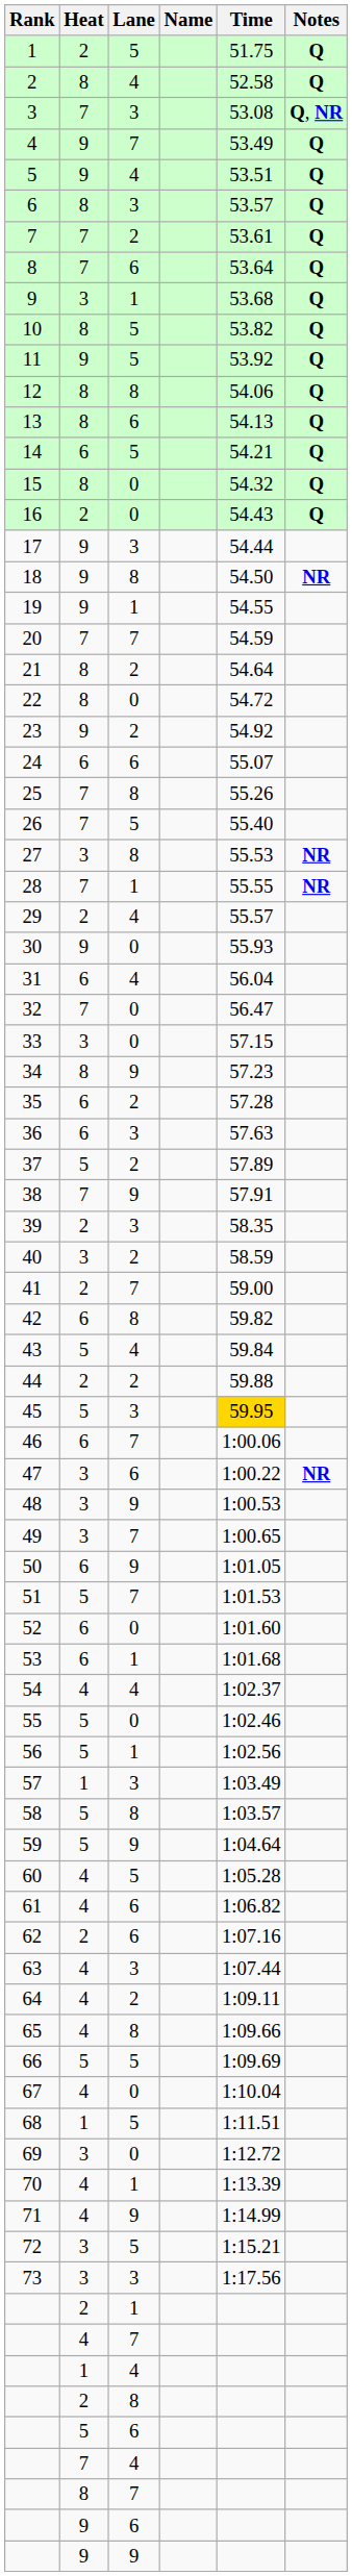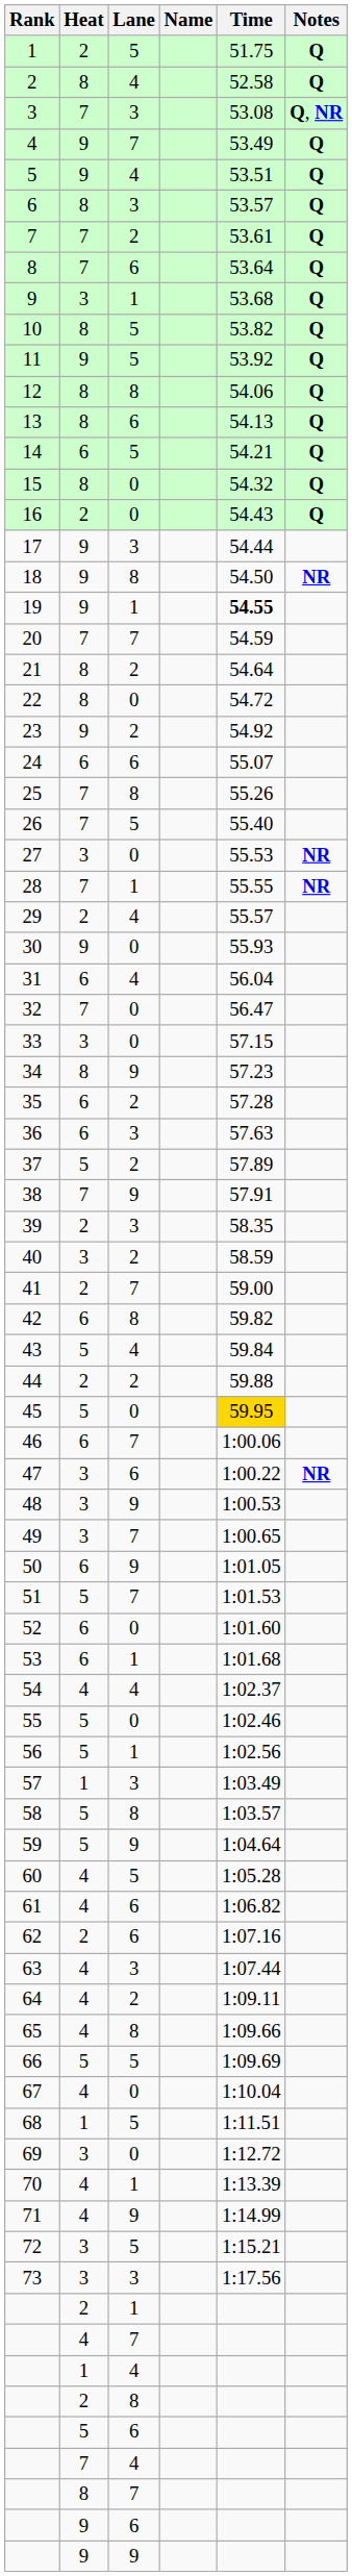 <table class="wikitable sortable" style="text-align:center">
 <tr>
 <th>Rank</th>
 <th>Heat</th>
 <th>Lane</th>
 <th>Name</th>
 <th>Time</th>
 <th>Notes</th>
 </tr>
 <tr bgcolor=ccffcc>
 <td>1</td>
 <td>2</td>
 <td>5</td>
 <td align=left></td>
 <td>51.75</td>
 <td><strong>Q</strong></td>
 </tr>
 <tr bgcolor=ccffcc>
 <td>2</td>
 <td>8</td>
 <td>4</td>
 <td align=left></td>
 <td>52.58</td>
 <td><strong>Q</strong></td>
 </tr>
 <tr bgcolor=ccffcc>
 <td>3</td>
 <td>7</td>
 <td>3</td>
 <td align=left></td>
 <td>53.08</td>
 <td><strong>Q</strong>, <strong><a href='#'>NR</a></strong></td>
 </tr>
 <tr bgcolor=ccffcc>
 <td>4</td>
 <td>9</td>
 <td>7</td>
 <td align=left></td>
 <td>53.49</td>
 <td><strong>Q</strong></td>
 </tr>
 <tr bgcolor=ccffcc>
 <td>5</td>
 <td>9</td>
 <td>4</td>
 <td align=left></td>
 <td>53.51</td>
 <td><strong>Q</strong></td>
 </tr>
 <tr bgcolor=ccffcc>
 <td>6</td>
 <td>8</td>
 <td>3</td>
 <td align=left></td>
 <td>53.57</td>
 <td><strong>Q</strong></td>
 </tr>
 <tr bgcolor=ccffcc>
 <td>7</td>
 <td>7</td>
 <td>2</td>
 <td align=left></td>
 <td>53.61</td>
 <td><strong>Q</strong></td>
 </tr>
 <tr bgcolor=ccffcc>
 <td>8</td>
 <td>7</td>
 <td>6</td>
 <td align=left></td>
 <td>53.64</td>
 <td><strong>Q</strong></td>
 </tr>
 <tr bgcolor=ccffcc>
 <td>9</td>
 <td>3</td>
 <td>1</td>
 <td align=left></td>
 <td>53.68</td>
 <td><strong>Q</strong></td>
 </tr>
 <tr bgcolor=ccffcc>
 <td>10</td>
 <td>8</td>
 <td>5</td>
 <td align=left></td>
 <td>53.82</td>
 <td><strong>Q</strong></td>
 </tr>
 <tr bgcolor=ccffcc>
 <td>11</td>
 <td>9</td>
 <td>5</td>
 <td align=left></td>
 <td>53.92</td>
 <td><strong>Q</strong></td>
 </tr>
 <tr bgcolor=ccffcc>
 <td>12</td>
 <td>8</td>
 <td>8</td>
 <td align=left></td>
 <td>54.06</td>
 <td><strong>Q</strong></td>
 </tr>
 <tr bgcolor=ccffcc>
 <td>13</td>
 <td>8</td>
 <td>6</td>
 <td align=left></td>
 <td>54.13</td>
 <td><strong>Q</strong></td>
 </tr>
 <tr bgcolor=ccffcc>
 <td>14</td>
 <td>6</td>
 <td>5</td>
 <td align=left></td>
 <td>54.21</td>
 <td><strong>Q</strong></td>
 </tr>
 <tr bgcolor=ccffcc>
 <td>15</td>
 <td>8</td>
 <td>0</td>
 <td align=left></td>
 <td>54.32</td>
 <td><strong>Q</strong></td>
 </tr>
 <tr bgcolor=ccffcc>
 <td>16</td>
 <td>2</td>
 <td>0</td>
 <td align=left></td>
 <td>54.43</td>
 <td><strong>Q</strong></td>
 </tr>
 <tr>
 <td>17</td>
 <td>9</td>
 <td>3</td>
 <td align=left></td>
 <td>54.44</td>
 <td></td>
 </tr>
 <tr>
 <td>18</td>
 <td>9</td>
 <td>8</td>
 <td align=left></td>
 <td>54.50</td>
 <td><strong><a href='#'>NR</a></strong></td>
 </tr>
 <tr>
 <td>19</td>
 <td>9</td>
 <td>1</td>
 <td align=left></td>
-<td>54.55</td>
+<td><strong>54.55</strong></td>
 <td></td>
 </tr>
 <tr>
 <td>20</td>
 <td>7</td>
 <td>7</td>
 <td align=left></td>
 <td>54.59</td>
 <td></td>
 </tr>
 <tr>
 <td>21</td>
 <td>8</td>
 <td>2</td>
 <td align=left></td>
 <td>54.64</td>
 <td></td>
 </tr>
 <tr>
 <td>22</td>
 <td>8</td>
 <td>0</td>
 <td align=left></td>
 <td>54.72</td>
 <td></td>
 </tr>
 <tr>
 <td>23</td>
 <td>9</td>
 <td>2</td>
 <td align=left></td>
 <td>54.92</td>
 <td></td>
 </tr>
 <tr>
 <td>24</td>
 <td>6</td>
 <td>6</td>
 <td align=left></td>
 <td>55.07</td>
 <td></td>
 </tr>
 <tr>
 <td>25</td>
 <td>7</td>
 <td>8</td>
 <td align=left></td>
 <td>55.26</td>
 <td></td>
 </tr>
 <tr>
 <td>26</td>
 <td>7</td>
 <td>5</td>
 <td align=left></td>
 <td>55.40</td>
 <td></td>
 </tr>
 <tr>
 <td>27</td>
 <td>3</td>
-<td>8</td>
+<td>0</td>
 <td align=left></td>
 <td>55.53</td>
 <td><strong><a href='#'>NR</a></strong></td>
 </tr>
 <tr>
 <td>28</td>
 <td>7</td>
 <td>1</td>
 <td align=left></td>
 <td>55.55</td>
 <td><strong><a href='#'>NR</a></strong></td>
 </tr>
 <tr>
 <td>29</td>
 <td>2</td>
 <td>4</td>
 <td align=left></td>
 <td>55.57</td>
 <td></td>
 </tr>
 <tr>
 <td>30</td>
 <td>9</td>
 <td>0</td>
 <td align=left></td>
 <td>55.93</td>
 <td></td>
 </tr>
 <tr>
 <td>31</td>
 <td>6</td>
 <td>4</td>
 <td align=left></td>
 <td>56.04</td>
 <td></td>
 </tr>
 <tr>
 <td>32</td>
 <td>7</td>
 <td>0</td>
 <td align=left></td>
 <td>56.47</td>
 <td></td>
 </tr>
 <tr>
 <td>33</td>
 <td>3</td>
 <td>0</td>
 <td align=left></td>
 <td>57.15</td>
 <td></td>
 </tr>
 <tr>
 <td>34</td>
 <td>8</td>
 <td>9</td>
 <td align=left></td>
 <td>57.23</td>
 <td></td>
 </tr>
 <tr>
 <td>35</td>
 <td>6</td>
 <td>2</td>
 <td align=left></td>
 <td>57.28</td>
 <td></td>
 </tr>
 <tr>
 <td>36</td>
 <td>6</td>
 <td>3</td>
 <td align=left></td>
 <td>57.63</td>
 <td></td>
 </tr>
 <tr>
 <td>37</td>
 <td>5</td>
 <td>2</td>
 <td align=left></td>
 <td>57.89</td>
 <td></td>
 </tr>
 <tr>
 <td>38</td>
 <td>7</td>
 <td>9</td>
 <td align=left></td>
 <td>57.91</td>
 <td></td>
 </tr>
 <tr>
 <td>39</td>
 <td>2</td>
 <td>3</td>
 <td align=left></td>
 <td>58.35</td>
 <td></td>
 </tr>
 <tr>
 <td>40</td>
 <td>3</td>
 <td>2</td>
 <td align=left></td>
 <td>58.59</td>
 <td></td>
 </tr>
 <tr>
 <td>41</td>
 <td>2</td>
 <td>7</td>
 <td align=left></td>
 <td>59.00</td>
 <td></td>
 </tr>
 <tr>
 <td>42</td>
 <td>6</td>
 <td>8</td>
 <td align=left></td>
 <td>59.82</td>
 <td></td>
 </tr>
 <tr>
 <td>43</td>
 <td>5</td>
 <td>4</td>
 <td align=left></td>
 <td>59.84</td>
 <td></td>
 </tr>
 <tr>
 <td>44</td>
 <td>2</td>
 <td>2</td>
 <td align=left></td>
 <td>59.88</td>
 <td></td>
 </tr>
 <tr>
 <td>45</td>
 <td>5</td>
-<td>3</td>
+<td>0</td>
 <td align=left></td>
 <td style="background: gold;">59.95</td>
 <td></td>
 </tr>
 <tr>
 <td>46</td>
 <td>6</td>
 <td>7</td>
 <td align=left></td>
 <td>1:00.06</td>
 <td></td>
 </tr>
 <tr>
 <td>47</td>
 <td>3</td>
 <td>6</td>
 <td align=left></td>
 <td>1:00.22</td>
 <td><strong><a href='#'>NR</a></strong></td>
 </tr>
 <tr>
 <td>48</td>
 <td>3</td>
 <td>9</td>
 <td align=left></td>
 <td>1:00.53</td>
 <td></td>
 </tr>
 <tr>
 <td>49</td>
 <td>3</td>
 <td>7</td>
 <td align=left></td>
 <td>1:00.65</td>
 <td></td>
 </tr>
 <tr>
 <td>50</td>
 <td>6</td>
 <td>9</td>
 <td align=left></td>
 <td>1:01.05</td>
 <td></td>
 </tr>
 <tr>
 <td>51</td>
 <td>5</td>
 <td>7</td>
 <td align=left></td>
 <td>1:01.53</td>
 <td></td>
 </tr>
 <tr>
 <td>52</td>
 <td>6</td>
 <td>0</td>
 <td align=left></td>
 <td>1:01.60</td>
 <td></td>
 </tr>
 <tr>
 <td>53</td>
 <td>6</td>
 <td>1</td>
 <td align=left></td>
 <td>1:01.68</td>
 <td></td>
 </tr>
 <tr>
 <td>54</td>
 <td>4</td>
 <td>4</td>
 <td align=left></td>
 <td>1:02.37</td>
 <td></td>
 </tr>
 <tr>
 <td>55</td>
 <td>5</td>
 <td>0</td>
 <td align=left></td>
 <td>1:02.46</td>
 <td></td>
 </tr>
 <tr>
 <td>56</td>
 <td>5</td>
 <td>1</td>
 <td align=left></td>
 <td>1:02.56</td>
 <td></td>
 </tr>
 <tr>
 <td>57</td>
 <td>1</td>
 <td>3</td>
 <td align=left></td>
 <td>1:03.49</td>
 <td></td>
 </tr>
 <tr>
 <td>58</td>
 <td>5</td>
 <td>8</td>
 <td align=left></td>
 <td>1:03.57</td>
 <td></td>
 </tr>
 <tr>
 <td>59</td>
 <td>5</td>
 <td>9</td>
 <td align=left></td>
 <td>1:04.64</td>
 <td></td>
 </tr>
 <tr>
 <td>60</td>
 <td>4</td>
 <td>5</td>
 <td align=left></td>
 <td>1:05.28</td>
 <td></td>
 </tr>
 <tr>
 <td>61</td>
 <td>4</td>
 <td>6</td>
 <td align=left></td>
 <td>1:06.82</td>
 <td></td>
 </tr>
 <tr>
 <td>62</td>
 <td>2</td>
 <td>6</td>
 <td align=left></td>
 <td>1:07.16</td>
 <td></td>
 </tr>
 <tr>
 <td>63</td>
 <td>4</td>
 <td>3</td>
 <td align=left></td>
 <td>1:07.44</td>
 <td></td>
 </tr>
 <tr>
 <td>64</td>
 <td>4</td>
 <td>2</td>
 <td align=left></td>
 <td>1:09.11</td>
 <td></td>
 </tr>
 <tr>
 <td>65</td>
 <td>4</td>
 <td>8</td>
 <td align=left></td>
 <td>1:09.66</td>
 <td></td>
 </tr>
 <tr>
 <td>66</td>
 <td>5</td>
 <td>5</td>
 <td align=left></td>
 <td>1:09.69</td>
 <td></td>
 </tr>
 <tr>
 <td>67</td>
 <td>4</td>
 <td>0</td>
 <td align=left></td>
 <td>1:10.04</td>
 <td></td>
 </tr>
 <tr>
 <td>68</td>
 <td>1</td>
 <td>5</td>
 <td align=left></td>
 <td>1:11.51</td>
 <td></td>
 </tr>
 <tr>
 <td>69</td>
 <td>3</td>
 <td>0</td>
 <td align=left></td>
 <td>1:12.72</td>
 <td></td>
 </tr>
 <tr>
 <td>70</td>
 <td>4</td>
 <td>1</td>
 <td align=left></td>
 <td>1:13.39</td>
 <td></td>
 </tr>
 <tr>
 <td>71</td>
 <td>4</td>
 <td>9</td>
 <td align=left></td>
 <td>1:14.99</td>
 <td></td>
 </tr>
 <tr>
 <td>72</td>
 <td>3</td>
 <td>5</td>
 <td align=left></td>
 <td>1:15.21</td>
 <td></td>
 </tr>
 <tr>
 <td>73</td>
 <td>3</td>
 <td>3</td>
 <td align=left></td>
 <td>1:17.56</td>
 <td></td>
 </tr>
 <tr>
 <td></td>
 <td>2</td>
 <td>1</td>
 <td align=left></td>
 <td></td>
 <td></td>
 </tr>
 <tr>
 <td></td>
 <td>4</td>
 <td>7</td>
 <td align=left></td>
 <td></td>
 <td></td>
 </tr>
 <tr>
 <td></td>
 <td>1</td>
 <td>4</td>
 <td align=left></td>
 <td></td>
 <td></td>
 </tr>
 <tr>
 <td></td>
 <td>2</td>
 <td>8</td>
 <td align=left></td>
 <td></td>
 <td></td>
 </tr>
 <tr>
 <td></td>
 <td>5</td>
 <td>6</td>
 <td align=left></td>
 <td></td>
 <td></td>
 </tr>
 <tr>
 <td></td>
 <td>7</td>
 <td>4</td>
 <td align=left></td>
 <td></td>
 <td></td>
 </tr>
 <tr>
 <td></td>
 <td>8</td>
 <td>7</td>
 <td align=left></td>
 <td></td>
 <td></td>
 </tr>
 <tr>
 <td></td>
 <td>9</td>
 <td>6</td>
 <td align=left></td>
 <td></td>
 <td></td>
 </tr>
 <tr>
 <td></td>
 <td>9</td>
 <td>9</td>
 <td align=left></td>
 <td></td>
 <td></td>
 </tr>
 </table>
